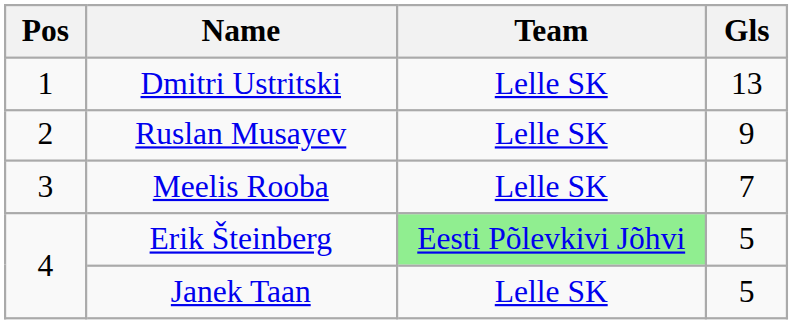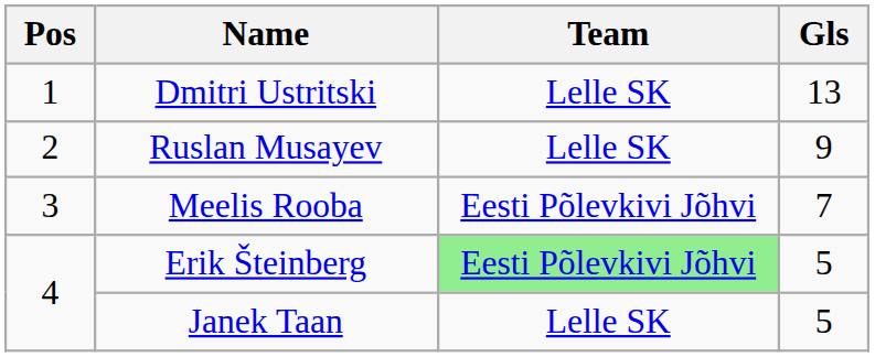 <table class="wikitable" style="font-size:90%; text-align:center;">
 <tr>
 <th width="30">Pos</th>
 <th width="135">Name</th>
 <th width="135">Team</th>
 <th width="30">Gls</th>
 </tr>
 <tr>
 <td>1</td>
 <td><a href='#'>Dmitri Ustritski</a></td>
 <td><a href='#'>Lelle SK</a></td>
 <td>13</td>
 </tr>
 <tr>
 <td>2</td>
 <td><a href='#'>Ruslan Musayev</a></td>
 <td><a href='#'>Lelle SK</a></td>
 <td>9</td>
 </tr>
 <tr>
 <td>3</td>
 <td><a href='#'>Meelis Rooba</a></td>
-<td><a href='#'>Lelle SK</a></td>
+<td><a href='#'>Eesti Põlevkivi Jõhvi</a></td>
 <td>7</td>
 </tr>
 <tr>
 <td rowspan=2>4</td>
 <td><a href='#'>Erik Šteinberg</a></td>
 <td style="background: lightgreen;"><a href='#'>Eesti Põlevkivi Jõhvi</a></td>
 <td>5</td>
 </tr>
 <tr>
 <td><a href='#'>Janek Taan</a></td>
 <td><a href='#'>Lelle SK</a></td>
 <td>5</td>
 </tr>
 </table>
